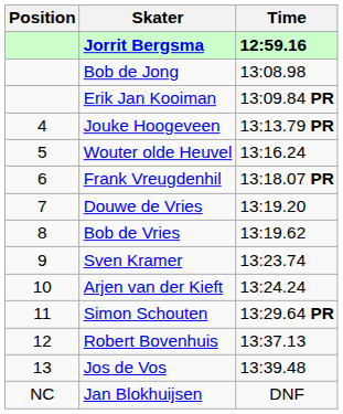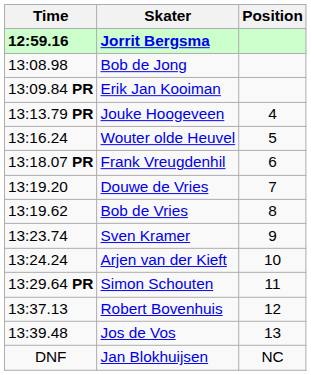 <table class="wikitable">
 <tr>
+<th>Time</th>
+<th>Skater</th>
 <th>Position</th>
-<th>Skater</th>
-<th>Time</th>
 </tr>
 <tr bgcolor=ccffcc>
+<td><strong>12:59.16</strong></td>
+<td><strong><a href='#'>Jorrit Bergsma</a></strong></td>
 <td align="center"></td>
-<td><strong><a href='#'>Jorrit Bergsma</a></strong></td>
-<td><strong>12:59.16</strong></td>
 </tr>
 <tr>
+<td>13:08.98</td>
+<td><a href='#'>Bob de Jong</a></td>
 <td align="center"></td>
-<td><a href='#'>Bob de Jong</a></td>
-<td>13:08.98</td>
 </tr>
 <tr>
+<td>13:09.84 <strong>PR</strong></td>
+<td><a href='#'>Erik Jan Kooiman</a></td>
 <td align="center"></td>
-<td><a href='#'>Erik Jan Kooiman</a></td>
-<td>13:09.84 <strong>PR</strong></td>
 </tr>
 <tr>
+<td>13:13.79 <strong>PR</strong></td>
+<td><a href='#'>Jouke Hoogeveen</a></td>
 <td align="center">4</td>
-<td><a href='#'>Jouke Hoogeveen</a></td>
-<td>13:13.79 <strong>PR</strong></td>
 </tr>
 <tr>
+<td>13:16.24</td>
+<td><a href='#'>Wouter olde Heuvel</a></td>
 <td align="center">5</td>
-<td><a href='#'>Wouter olde Heuvel</a></td>
-<td>13:16.24</td>
 </tr>
 <tr>
+<td>13:18.07 <strong>PR</strong></td>
+<td><a href='#'>Frank Vreugdenhil</a></td>
 <td align="center">6</td>
-<td><a href='#'>Frank Vreugdenhil</a></td>
-<td>13:18.07 <strong>PR</strong></td>
 </tr>
 <tr>
+<td>13:19.20</td>
+<td><a href='#'>Douwe de Vries</a></td>
 <td align="center">7</td>
-<td><a href='#'>Douwe de Vries</a></td>
-<td>13:19.20</td>
 </tr>
 <tr>
+<td>13:19.62</td>
+<td><a href='#'>Bob de Vries</a></td>
 <td align="center">8</td>
-<td><a href='#'>Bob de Vries</a></td>
-<td>13:19.62</td>
 </tr>
 <tr>
+<td>13:23.74</td>
+<td><a href='#'>Sven Kramer</a></td>
 <td align="center">9</td>
-<td><a href='#'>Sven Kramer</a></td>
-<td>13:23.74</td>
 </tr>
 <tr>
+<td>13:24.24</td>
+<td><a href='#'>Arjen van der Kieft</a></td>
 <td align="center">10</td>
-<td><a href='#'>Arjen van der Kieft</a></td>
-<td>13:24.24</td>
 </tr>
 <tr>
+<td>13:29.64 <strong>PR</strong></td>
+<td><a href='#'>Simon Schouten</a></td>
 <td align="center">11</td>
-<td><a href='#'>Simon Schouten</a></td>
-<td>13:29.64 <strong>PR</strong></td>
 </tr>
 <tr>
+<td>13:37.13</td>
+<td><a href='#'>Robert Bovenhuis</a></td>
 <td align="center">12</td>
-<td><a href='#'>Robert Bovenhuis</a></td>
-<td>13:37.13</td>
 </tr>
 <tr>
+<td>13:39.48</td>
+<td><a href='#'>Jos de Vos</a></td>
 <td align="center">13</td>
-<td><a href='#'>Jos de Vos</a></td>
-<td>13:39.48</td>
 </tr>
 <tr>
+<td align="center">DNF</td>
+<td><a href='#'>Jan Blokhuijsen</a></td>
 <td align="center">NC</td>
-<td><a href='#'>Jan Blokhuijsen</a></td>
-<td align="center">DNF</td>
 </tr>
 </table>
